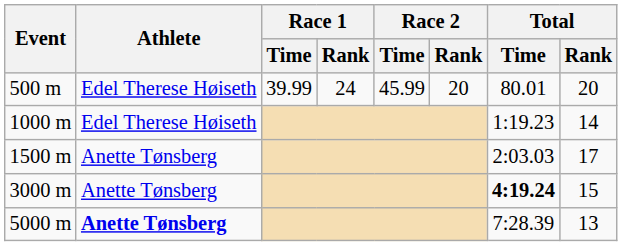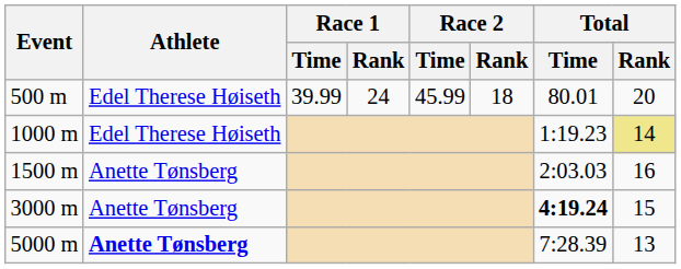 <table class="wikitable" border="1" style="font-size:90%">
 <tr>
 <th rowspan=2>Event</th>
 <th rowspan=2>Athlete</th>
 <th colspan=2>Race 1</th>
 <th colspan=2>Race 2</th>
 <th colspan=2>Total</th>
 </tr>
 <tr>
 <th>Time</th>
 <th>Rank</th>
 <th>Time</th>
 <th>Rank</th>
 <th>Time</th>
 <th>Rank</th>
 </tr>
 <tr>
 <td>500 m</td>
 <td><a href='#'>Edel Therese Høiseth</a></td>
 <td align=center>39.99</td>
 <td align=center>24</td>
 <td align=center>45.99</td>
-<td align=center>20</td>
+<td align=center>18</td>
 <td align=center>80.01</td>
 <td align=center>20</td>
 </tr>
 <tr>
 <td>1000 m</td>
 <td><a href='#'>Edel Therese Høiseth</a></td>
 <td colspan="4" bgcolor="wheat"></td>
 <td align=center>1:19.23</td>
-<td align=center>14</td>
+<td align=center style="background: khaki;">14</td>
 </tr>
 <tr>
 <td>1500 m</td>
 <td><a href='#'>Anette Tønsberg</a></td>
 <td colspan="4" bgcolor="wheat"></td>
 <td align=center>2:03.03</td>
-<td align=center>17</td>
+<td align=center>16</td>
 </tr>
 <tr>
 <td>3000 m</td>
 <td><a href='#'>Anette Tønsberg</a></td>
 <td colspan="4" bgcolor="wheat"></td>
 <td align=center><strong>4:19.24</strong></td>
 <td align=center>15</td>
 </tr>
 <tr>
 <td>5000 m</td>
 <td><strong><a href='#'>Anette Tønsberg</a></strong></td>
 <td colspan="4" bgcolor="wheat"></td>
 <td align=center>7:28.39</td>
 <td align=center>13</td>
 </tr>
 </table>
